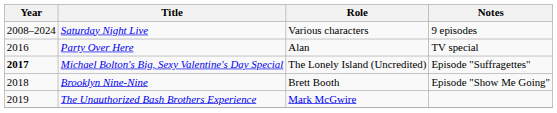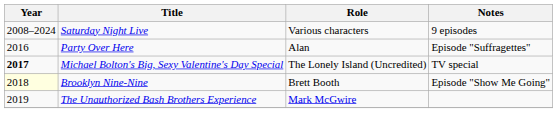 <table class="wikitable">
 <tr>
 <th>Year</th>
 <th>Title</th>
 <th>Role</th>
 <th>Notes</th>
 </tr>
 <tr>
 <td>2008–2024</td>
 <td><em><a href='#'>Saturday Night Live</a></em></td>
 <td>Various characters</td>
 <td>9 episodes</td>
 </tr>
 <tr>
 <td>2016</td>
 <td><em><a href='#'>Party Over Here</a></em></td>
 <td>Alan</td>
-<td>TV special</td>
+<td>Episode "Suffragettes"</td>
 </tr>
 <tr>
 <td><strong>2017</strong></td>
 <td><em><a href='#'>Michael Bolton's Big, Sexy Valentine's Day Special</a></em></td>
 <td>The Lonely Island (Uncredited)</td>
-<td>Episode "Suffragettes"</td>
+<td>TV special</td>
 </tr>
 <tr>
-<td>2018</td>
+<td style="background: lightyellow;">2018</td>
 <td><em><a href='#'>Brooklyn Nine-Nine</a></em></td>
 <td>Brett Booth</td>
 <td>Episode "Show Me Going"</td>
 </tr>
 <tr>
 <td>2019</td>
 <td><em><a href='#'>The Unauthorized Bash Brothers Experience</a></em></td>
 <td><a href='#'>Mark McGwire</a></td>
 <td></td>
 </tr>
 <tr>
 </tr>
 </table>
